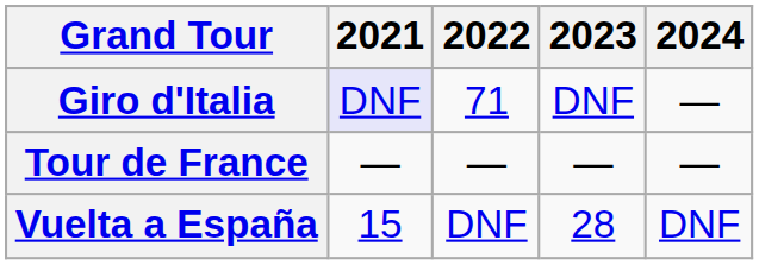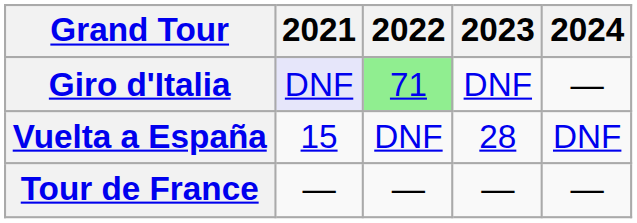 <table class="wikitable plainrowheaders">
 <tr>
 <th scope="col"><a href='#'>Grand Tour</a></th>
 <th scope="col">2021</th>
 <th scope="col">2022</th>
 <th scope="col">2023</th>
 <th scope="col">2024</th>
 </tr>
 <tr style="text-align:center;">
 <th scope="row"> <a href='#'>Giro d'Italia</a></th>
 <td style="background: lavender;"><a href='#'>DNF</a></td>
-<td><a href='#'>71</a></td>
+<td style="background: lightgreen;"><a href='#'>71</a></td>
 <td><a href='#'>DNF</a></td>
-<td>—</td>
-</tr>
-<tr style="text-align:center;">
-<th scope="row"> <a href='#'>Tour de France</a></th>
-<td>—</td>
-<td>—</td>
-<td>—</td>
 <td>—</td>
 </tr>
 <tr style="text-align:center;">
 <th scope="row"> <a href='#'>Vuelta a España</a></th>
 <td><a href='#'>15</a></td>
 <td><a href='#'>DNF</a></td>
 <td><a href='#'>28</a></td>
 <td><a href='#'>DNF</a></td>
 </tr>
+<tr style="text-align:center;">
+<th scope="row"> <a href='#'>Tour de France</a></th>
+<td>—</td>
+<td>—</td>
+<td>—</td>
+<td>—</td>
+</tr>
 </table>
